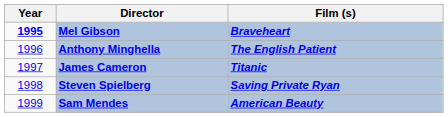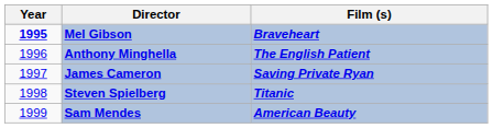 <table class="wikitable" width="70%">
 <tr style="background:#bebebe;">
 <th style="width:5%;">Year</th>
 <th style="width:20%;">Director</th>
 <th style="width:25%;">Film (s)</th>
 </tr>
 <tr>
 <td style="text-align:center;"><strong><a href='#'>1995</a></strong></td>
 <td style="background:#B0C4DE;"><strong><a href='#'>Mel Gibson</a></strong></td>
 <td style="background:#B0C4DE;"><strong><em><a href='#'>Braveheart</a></em></strong></td>
 </tr>
 <tr>
 <td style="text-align:center;"><a href='#'>1996</a></td>
 <td style="background:#B0C4DE;"><strong><a href='#'>Anthony Minghella</a></strong></td>
 <td style="background:#B0C4DE;"><strong><em><a href='#'>The English Patient</a></em></strong></td>
 </tr>
 <tr>
 <td style="text-align:center;"><a href='#'>1997</a></td>
 <td style="background:#B0C4DE;"><strong><a href='#'>James Cameron</a></strong></td>
-<td style="background:#B0C4DE;"><strong><em><a href='#'>Titanic</a></em></strong></td>
+<td style="background:#B0C4DE;"><strong><em><a href='#'>Saving Private Ryan</a></em></strong></td>
 </tr>
 <tr>
 <td style="text-align:center;"><a href='#'>1998</a></td>
 <td style="background:#B0C4DE;"><strong><a href='#'>Steven Spielberg</a></strong></td>
-<td style="background:#B0C4DE;"><strong><em><a href='#'>Saving Private Ryan</a></em></strong></td>
+<td style="background:#B0C4DE;"><strong><em><a href='#'>Titanic</a></em></strong></td>
 </tr>
 <tr>
 <td style="text-align:center;"><a href='#'>1999</a></td>
 <td style="background:#B0C4DE;"><strong><a href='#'>Sam Mendes</a></strong></td>
 <td style="background:#B0C4DE;"><strong><em><a href='#'>American Beauty</a></em></strong></td>
 </tr>
 </table>
